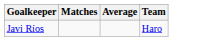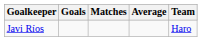 <table class="wikitable sortable" class="wikitable">
 <tr style="background:#ccc; text-align:center;">
 <th>Goalkeeper</th>
+<th>Goals</th>
 <th>Matches</th>
 <th>Average</th>
 <th>Team</th>
 </tr>
 <tr>
 <td> <a href='#'>Javi Ríos</a></td>
 <td></td>
 <td></td>
+<td></td>
 <td><a href='#'>Haro</a></td>
 </tr>
 </table>
